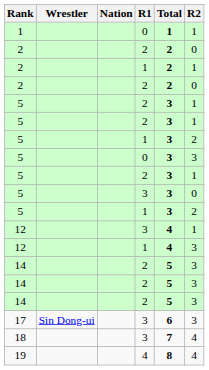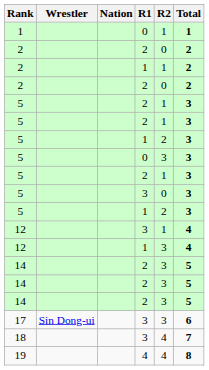 <table class="wikitable sortable" style="text-align:center;">
 <tr>
 <th>Rank</th>
 <th>Wrestler</th>
 <th>Nation</th>
 <th>R1</th>
+<th>R2</th>
 <th>Total</th>
-<th>R2</th>
 </tr>
 <tr style="background:#cfc;">
 <td>1</td>
 <td align=left></td>
 <td align=left></td>
 <td>0</td>
+<td>1</td>
 <td><strong>1</strong></td>
-<td>1</td>
 </tr>
 <tr style="background:#cfc;">
 <td>2</td>
 <td align=left></td>
 <td align=left></td>
 <td>2</td>
+<td>0</td>
 <td><strong>2</strong></td>
-<td>0</td>
 </tr>
 <tr style="background:#cfc;">
 <td>2</td>
 <td align=left></td>
 <td align=left></td>
 <td>1</td>
+<td>1</td>
 <td><strong>2</strong></td>
-<td>1</td>
 </tr>
 <tr style="background:#cfc;">
 <td>2</td>
 <td align=left></td>
 <td align=left></td>
 <td>2</td>
+<td>0</td>
 <td><strong>2</strong></td>
-<td>0</td>
 </tr>
 <tr style="background:#cfc;">
 <td>5</td>
 <td align=left></td>
 <td align=left></td>
 <td>2</td>
+<td>1</td>
 <td><strong>3</strong></td>
-<td>1</td>
 </tr>
 <tr style="background:#cfc;">
 <td>5</td>
 <td align=left></td>
 <td align=left></td>
 <td>2</td>
+<td>1</td>
 <td><strong>3</strong></td>
-<td>1</td>
 </tr>
 <tr style="background:#cfc;">
 <td>5</td>
 <td align=left></td>
 <td align=left></td>
 <td>1</td>
+<td>2</td>
 <td><strong>3</strong></td>
-<td>2</td>
 </tr>
 <tr style="background:#cfc;">
 <td>5</td>
 <td align=left></td>
 <td align=left></td>
 <td>0</td>
+<td>3</td>
 <td><strong>3</strong></td>
-<td>3</td>
 </tr>
 <tr style="background:#cfc;">
 <td>5</td>
 <td align=left></td>
 <td align=left></td>
 <td>2</td>
+<td>1</td>
 <td><strong>3</strong></td>
-<td>1</td>
 </tr>
 <tr style="background:#cfc;">
 <td>5</td>
 <td align=left></td>
 <td align=left></td>
 <td>3</td>
+<td>0</td>
 <td><strong>3</strong></td>
-<td>0</td>
 </tr>
 <tr style="background:#cfc;">
 <td>5</td>
 <td align=left></td>
 <td align=left></td>
 <td>1</td>
+<td>2</td>
 <td><strong>3</strong></td>
-<td>2</td>
 </tr>
 <tr style="background:#cfc;">
 <td>12</td>
 <td align=left></td>
 <td align=left></td>
 <td>3</td>
+<td>1</td>
 <td><strong>4</strong></td>
-<td>1</td>
 </tr>
 <tr style="background:#cfc;">
 <td>12</td>
 <td align=left></td>
 <td align=left></td>
 <td>1</td>
+<td>3</td>
 <td><strong>4</strong></td>
-<td>3</td>
 </tr>
 <tr style="background:#cfc;">
 <td>14</td>
 <td align=left></td>
 <td align=left></td>
 <td>2</td>
+<td>3</td>
 <td><strong>5</strong></td>
-<td>3</td>
 </tr>
 <tr style="background:#cfc;">
 <td>14</td>
 <td align=left></td>
 <td align=left></td>
 <td>2</td>
+<td>3</td>
 <td><strong>5</strong></td>
-<td>3</td>
 </tr>
 <tr style="background:#cfc;">
 <td>14</td>
 <td align=left></td>
 <td align=left></td>
 <td>2</td>
+<td>3</td>
 <td><strong>5</strong></td>
-<td>3</td>
 </tr>
 <tr>
 <td>17</td>
 <td align=left><a href='#'>Sin Dong-ui</a></td>
 <td align=left></td>
 <td>3</td>
+<td>3</td>
 <td><strong>6</strong></td>
-<td>3</td>
 </tr>
 <tr>
 <td>18</td>
 <td align=left></td>
 <td align=left></td>
 <td>3</td>
+<td>4</td>
 <td><strong>7</strong></td>
-<td>4</td>
 </tr>
 <tr>
 <td>19</td>
 <td align=left></td>
 <td align=left></td>
 <td>4</td>
+<td>4</td>
 <td><strong>8</strong></td>
-<td>4</td>
 </tr>
 </table>
